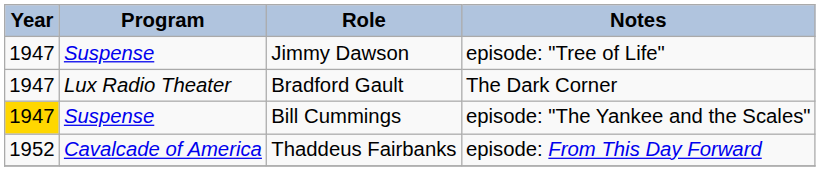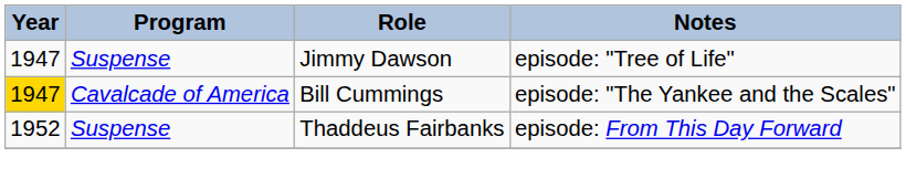 <table class="wikitable">
 <tr>
 <th style="background:#B0C4DE;">Year</th>
 <th style="background:#B0C4DE;">Program</th>
 <th style="background:#B0C4DE;">Role</th>
 <th style="background:#B0C4DE;">Notes</th>
 </tr>
 <tr>
 <td>1947</td>
 <td><em><a href='#'>Suspense</a></em></td>
 <td>Jimmy Dawson</td>
 <td>episode: "Tree of Life"</td>
 </tr>
 <tr>
-<td>1947</td>
-<td><em>Lux Radio Theater</em></td>
-<td>Bradford Gault</td>
-<td>The Dark Corner</td>
-</tr>
-<tr>
 <td style="background: gold;">1947</td>
-<td><em><a href='#'>Suspense</a></em></td>
+<td><em><a href='#'>Cavalcade of America</a></em></td>
 <td>Bill Cummings</td>
 <td>episode: "The Yankee and the Scales"</td>
 </tr>
 <tr>
 <td>1952</td>
-<td><em><a href='#'>Cavalcade of America</a></em></td>
+<td><em><a href='#'>Suspense</a></em></td>
 <td>Thaddeus Fairbanks</td>
 <td>episode: <em><a href='#'>From This Day Forward</a></em></td>
 </tr>
 <tr>
 </tr>
 </table>
